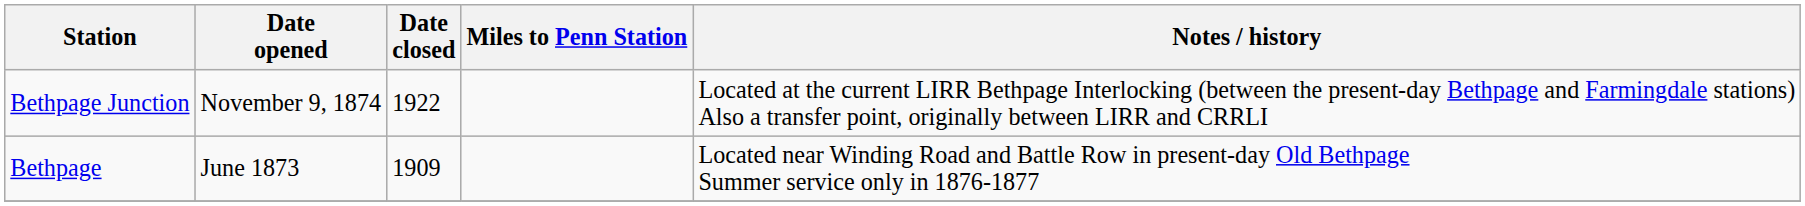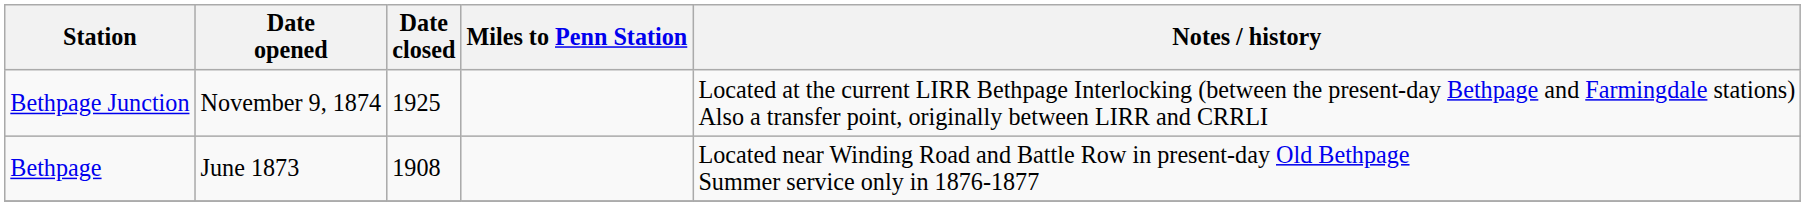 <table class="wikitable">
 <tr>
 <th>Station</th>
 <th>Date<br>opened</th>
 <th>Date<br>closed</th>
 <th>Miles to <a href='#'>Penn Station</a></th>
 <th>Notes / history</th>
 </tr>
 <tr>
 <td><a href='#'>Bethpage Junction</a></td>
 <td>November 9, 1874</td>
-<td>1922</td>
+<td>1925</td>
 <td></td>
 <td>Located at the current LIRR Bethpage Interlocking (between the present-day <a href='#'>Bethpage</a> and <a href='#'>Farmingdale</a> stations)<br>Also a transfer point, originally between LIRR and CRRLI</td>
 </tr>
 <tr>
 <td><a href='#'>Bethpage</a></td>
 <td>June 1873</td>
-<td>1909</td>
+<td>1908</td>
 <td></td>
 <td>Located near Winding Road and Battle Row in present-day <a href='#'>Old Bethpage</a><br>Summer service only in 1876-1877</td>
 </tr>
 <tr>
 </tr>
 </table>
